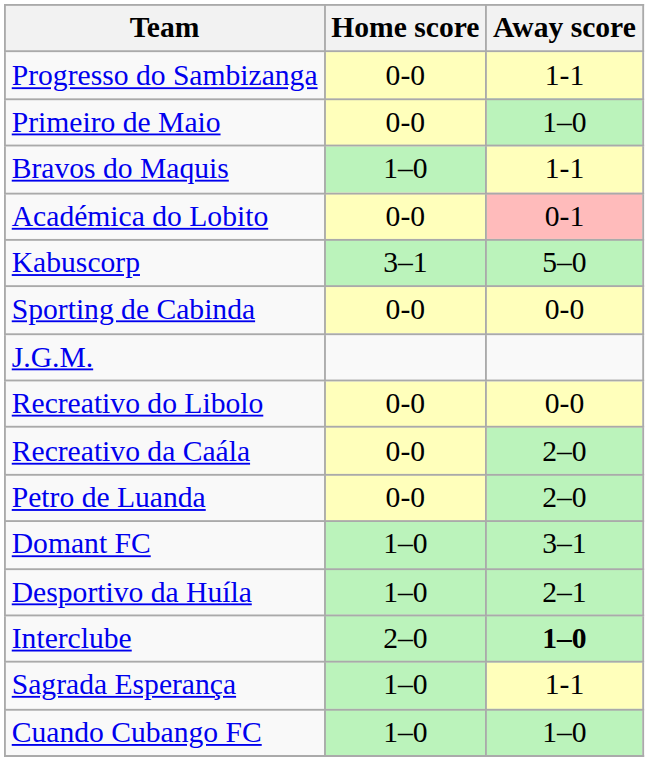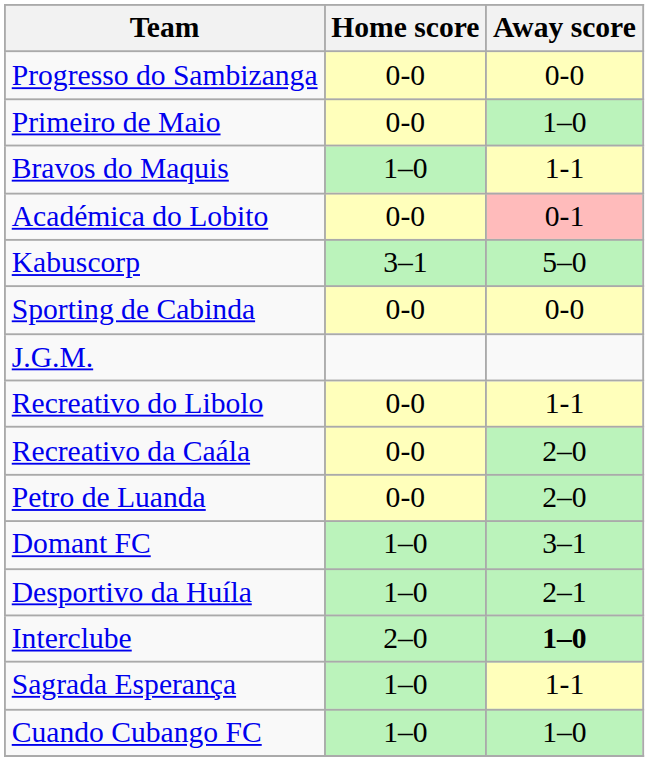 <table class="wikitable" style="text-align: center;">
 <tr>
 <th>Team</th>
 <th>Home score</th>
 <th>Away score</th>
 </tr>
 <tr>
 <td align="left"><a href='#'>Progresso do Sambizanga</a></td>
 <td bgcolor=#ffffbb>0-0</td>
-<td bgcolor=#ffffbb>1-1</td>
+<td bgcolor=#ffffbb>0-0</td>
 </tr>
 <tr>
 <td align="left"><a href='#'>Primeiro de Maio</a></td>
 <td bgcolor=#ffffbb>0-0</td>
 <td bgcolor=#bbf3bb>1–0</td>
 </tr>
 <tr>
 <td align="left"><a href='#'>Bravos do Maquis</a></td>
 <td bgcolor=#bbf3bb>1–0</td>
 <td bgcolor=#ffffbb>1-1</td>
 </tr>
 <tr>
 <td align="left"><a href='#'>Académica do Lobito</a></td>
 <td bgcolor=#ffffbb>0-0</td>
 <td bgcolor=#ffbbbb>0-1</td>
 </tr>
 <tr>
 <td align="left"><a href='#'>Kabuscorp</a></td>
 <td bgcolor=#bbf3bb>3–1</td>
 <td bgcolor=#bbf3bb>5–0</td>
 </tr>
 <tr>
 <td align="left"><a href='#'>Sporting de Cabinda</a></td>
 <td bgcolor=#ffffbb>0-0</td>
 <td bgcolor=#ffffbb>0-0</td>
 </tr>
 <tr>
 <td align="left"><a href='#'>J.G.M.</a></td>
 <td></td>
 <td></td>
 </tr>
 <tr>
 <td align="left"><a href='#'>Recreativo do Libolo</a></td>
 <td bgcolor=#ffffbb>0-0</td>
-<td bgcolor=#ffffbb>0-0</td>
+<td bgcolor=#ffffbb>1-1</td>
 </tr>
 <tr>
 <td align="left"><a href='#'>Recreativo da Caála</a></td>
 <td bgcolor=#ffffbb>0-0</td>
 <td bgcolor=#bbf3bb>2–0</td>
 </tr>
 <tr>
 <td align="left"><a href='#'>Petro de Luanda</a></td>
 <td bgcolor=#ffffbb>0-0</td>
 <td bgcolor=#bbf3bb>2–0</td>
 </tr>
 <tr>
 <td align="left"><a href='#'>Domant FC</a></td>
 <td bgcolor=#bbf3bb>1–0</td>
 <td bgcolor=#bbf3bb>3–1</td>
 </tr>
 <tr>
 <td align="left"><a href='#'>Desportivo da Huíla</a></td>
 <td bgcolor=#bbf3bb>1–0</td>
 <td bgcolor=#bbf3bb>2–1</td>
 </tr>
 <tr>
 <td align="left"><a href='#'>Interclube</a></td>
 <td bgcolor=#bbf3bb>2–0</td>
 <td bgcolor=#bbf3bb><strong>1–0</strong></td>
 </tr>
 <tr>
 <td align="left"><a href='#'>Sagrada Esperança</a></td>
 <td bgcolor=#bbf3bb>1–0</td>
 <td bgcolor=#ffffbb>1-1</td>
 </tr>
 <tr>
 <td align="left"><a href='#'>Cuando Cubango FC</a></td>
 <td bgcolor=#bbf3bb>1–0</td>
 <td bgcolor=#bbf3bb>1–0</td>
 </tr>
 <tr>
 </tr>
 </table>
